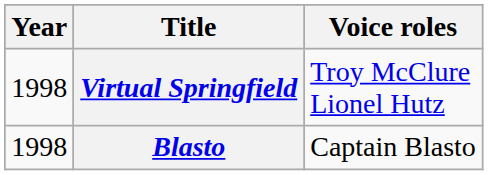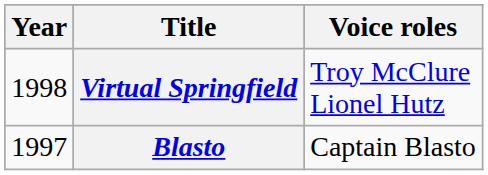 <table class="wikitable sortable plainrowheaders">
 <tr>
 <th scope="col">Year</th>
 <th scope="col">Title</th>
 <th scope="col">Voice roles</th>
 </tr>
 <tr>
 <td>1998</td>
 <th scope="row"><em><a href='#'>Virtual Springfield</a></em></th>
 <td><a href='#'>Troy McClure</a> <br><a href='#'>Lionel Hutz</a></td>
 </tr>
 <tr>
-<td>1998</td>
+<td>1997</td>
 <th scope="row"><em><a href='#'>Blasto</a></em></th>
 <td>Captain Blasto</td>
 </tr>
 </table>
